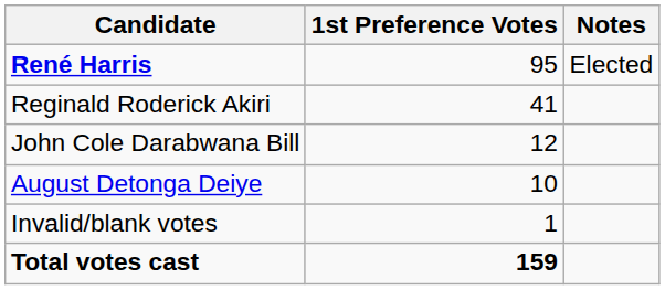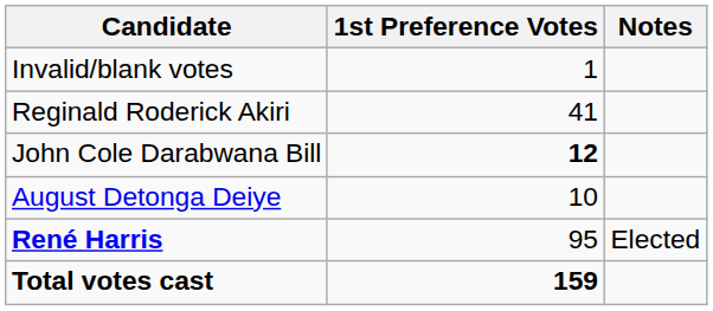 <table class=wikitable style=text-align:left>
 <tr>
 <th>Candidate</th>
 <th>1st Preference Votes</th>
 <th>Notes</th>
 </tr>
 <tr>
-<td><strong><a href='#'>René Harris</a></strong></td>
-<td align=right>95</td>
-<td>Elected</td>
+<td>Invalid/blank votes</td>
+<td align=right>1</td>
+<td></td>
 </tr>
 <tr>
 <td>Reginald Roderick Akiri</td>
 <td align=right>41</td>
 <td></td>
 </tr>
 <tr>
 <td>John Cole Darabwana Bill</td>
-<td align=right>12</td>
+<td align=right><strong>12</strong></td>
 <td></td>
 </tr>
 <tr>
 <td><a href='#'>August Detonga Deiye</a></td>
 <td align=right>10</td>
 <td></td>
 </tr>
 <tr>
-<td>Invalid/blank votes</td>
-<td align=right>1</td>
-<td></td>
+<td><strong><a href='#'>René Harris</a></strong></td>
+<td align=right>95</td>
+<td>Elected</td>
 </tr>
 <tr>
 <td><strong>Total votes cast</strong></td>
 <td align=right><strong>159</strong></td>
 </tr>
 </table>
